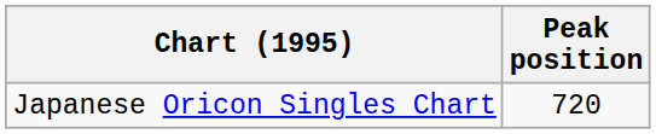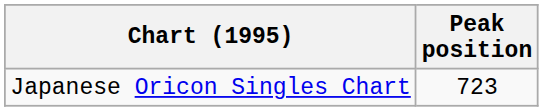 <table class="wikitable">
 <tr>
 <th>Chart (1995)</th>
 <th>Peak<br>position</th>
 </tr>
 <tr>
 <td>Japanese <a href='#'>Oricon Singles Chart</a></td>
-<td align="center">720</td>
+<td align="center">723</td>
 </tr>
 </table>
